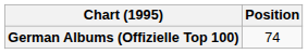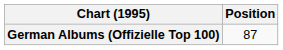 <table class="wikitable plainrowheaders" style="text-align:center">
 <tr>
 <th scope="col">Chart (1995)</th>
 <th scope="col">Position</th>
 </tr>
 <tr>
 <th scope="row">German Albums (Offizielle Top 100)</th>
-<td>74</td>
+<td>87</td>
 </tr>
 </table>
